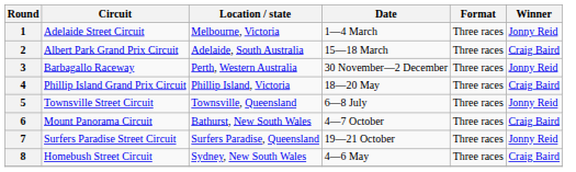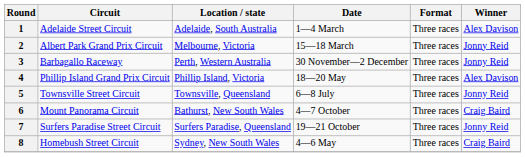 <table class="wikitable" style="font-size: 85%">
 <tr>
 <th>Round</th>
 <th>Circuit</th>
 <th>Location / state</th>
 <th>Date</th>
 <th>Format</th>
 <th>Winner</th>
 </tr>
 <tr>
 <th>1</th>
 <td> <a href='#'>Adelaide Street Circuit</a></td>
-<td><a href='#'>Melbourne</a>, <a href='#'>Victoria</a></td>
+<td><a href='#'>Adelaide</a>, <a href='#'>South Australia</a></td>
 <td>1—4 March</td>
 <td>Three races</td>
-<td><a href='#'>Jonny Reid</a></td>
+<td><a href='#'>Alex Davison</a></td>
 </tr>
 <tr>
 <th>2</th>
 <td> <a href='#'>Albert Park Grand Prix Circuit</a></td>
-<td><a href='#'>Adelaide</a>, <a href='#'>South Australia</a></td>
+<td><a href='#'>Melbourne</a>, <a href='#'>Victoria</a></td>
 <td>15—18 March</td>
 <td>Three races</td>
-<td><a href='#'>Craig Baird</a></td>
+<td><a href='#'>Jonny Reid</a></td>
 </tr>
 <tr>
 <th>3</th>
 <td> <a href='#'>Barbagallo Raceway</a></td>
 <td><a href='#'>Perth</a>, <a href='#'>Western Australia</a></td>
 <td>30 November—2 December</td>
 <td>Three races</td>
 <td><a href='#'>Jonny Reid</a></td>
 </tr>
 <tr>
 <th>4</th>
 <td> <a href='#'>Phillip Island Grand Prix Circuit</a></td>
 <td><a href='#'>Phillip Island</a>, <a href='#'>Victoria</a></td>
 <td>18—20 May</td>
 <td>Three races</td>
-<td><a href='#'>Craig Baird</a></td>
+<td><a href='#'>Alex Davison</a></td>
 </tr>
 <tr>
 <th>5</th>
 <td> <a href='#'>Townsville Street Circuit</a></td>
 <td><a href='#'>Townsville</a>, <a href='#'>Queensland</a></td>
 <td>6—8 July</td>
 <td>Three races</td>
 <td><a href='#'>Jonny Reid</a></td>
 </tr>
 <tr>
 <th>6</th>
 <td> <a href='#'>Mount Panorama Circuit</a></td>
 <td><a href='#'>Bathurst</a>, <a href='#'>New South Wales</a></td>
 <td>4—7 October</td>
 <td>Three races</td>
 <td><a href='#'>Craig Baird</a></td>
 </tr>
 <tr>
 <th>7</th>
 <td> <a href='#'>Surfers Paradise Street Circuit</a></td>
 <td><a href='#'>Surfers Paradise</a>, <a href='#'>Queensland</a></td>
 <td>19—21 October</td>
 <td>Three races</td>
 <td><a href='#'>Jonny Reid</a></td>
 </tr>
 <tr>
 <th>8</th>
 <td> <a href='#'>Homebush Street Circuit</a></td>
 <td><a href='#'>Sydney</a>, <a href='#'>New South Wales</a></td>
 <td>4—6 May</td>
 <td>Three races</td>
 <td><a href='#'>Craig Baird</a></td>
 </tr>
 <tr>
 </tr>
 </table>
